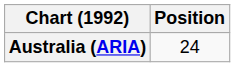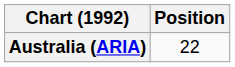 <table class="wikitable plainrowheaders" style="text-align:center">
 <tr>
 <th scope="col">Chart (1992)</th>
 <th scope="col">Position</th>
 </tr>
 <tr>
 <th scope="row">Australia (<a href='#'>ARIA</a>)</th>
-<td>24</td>
+<td>22</td>
 </tr>
 </table>
